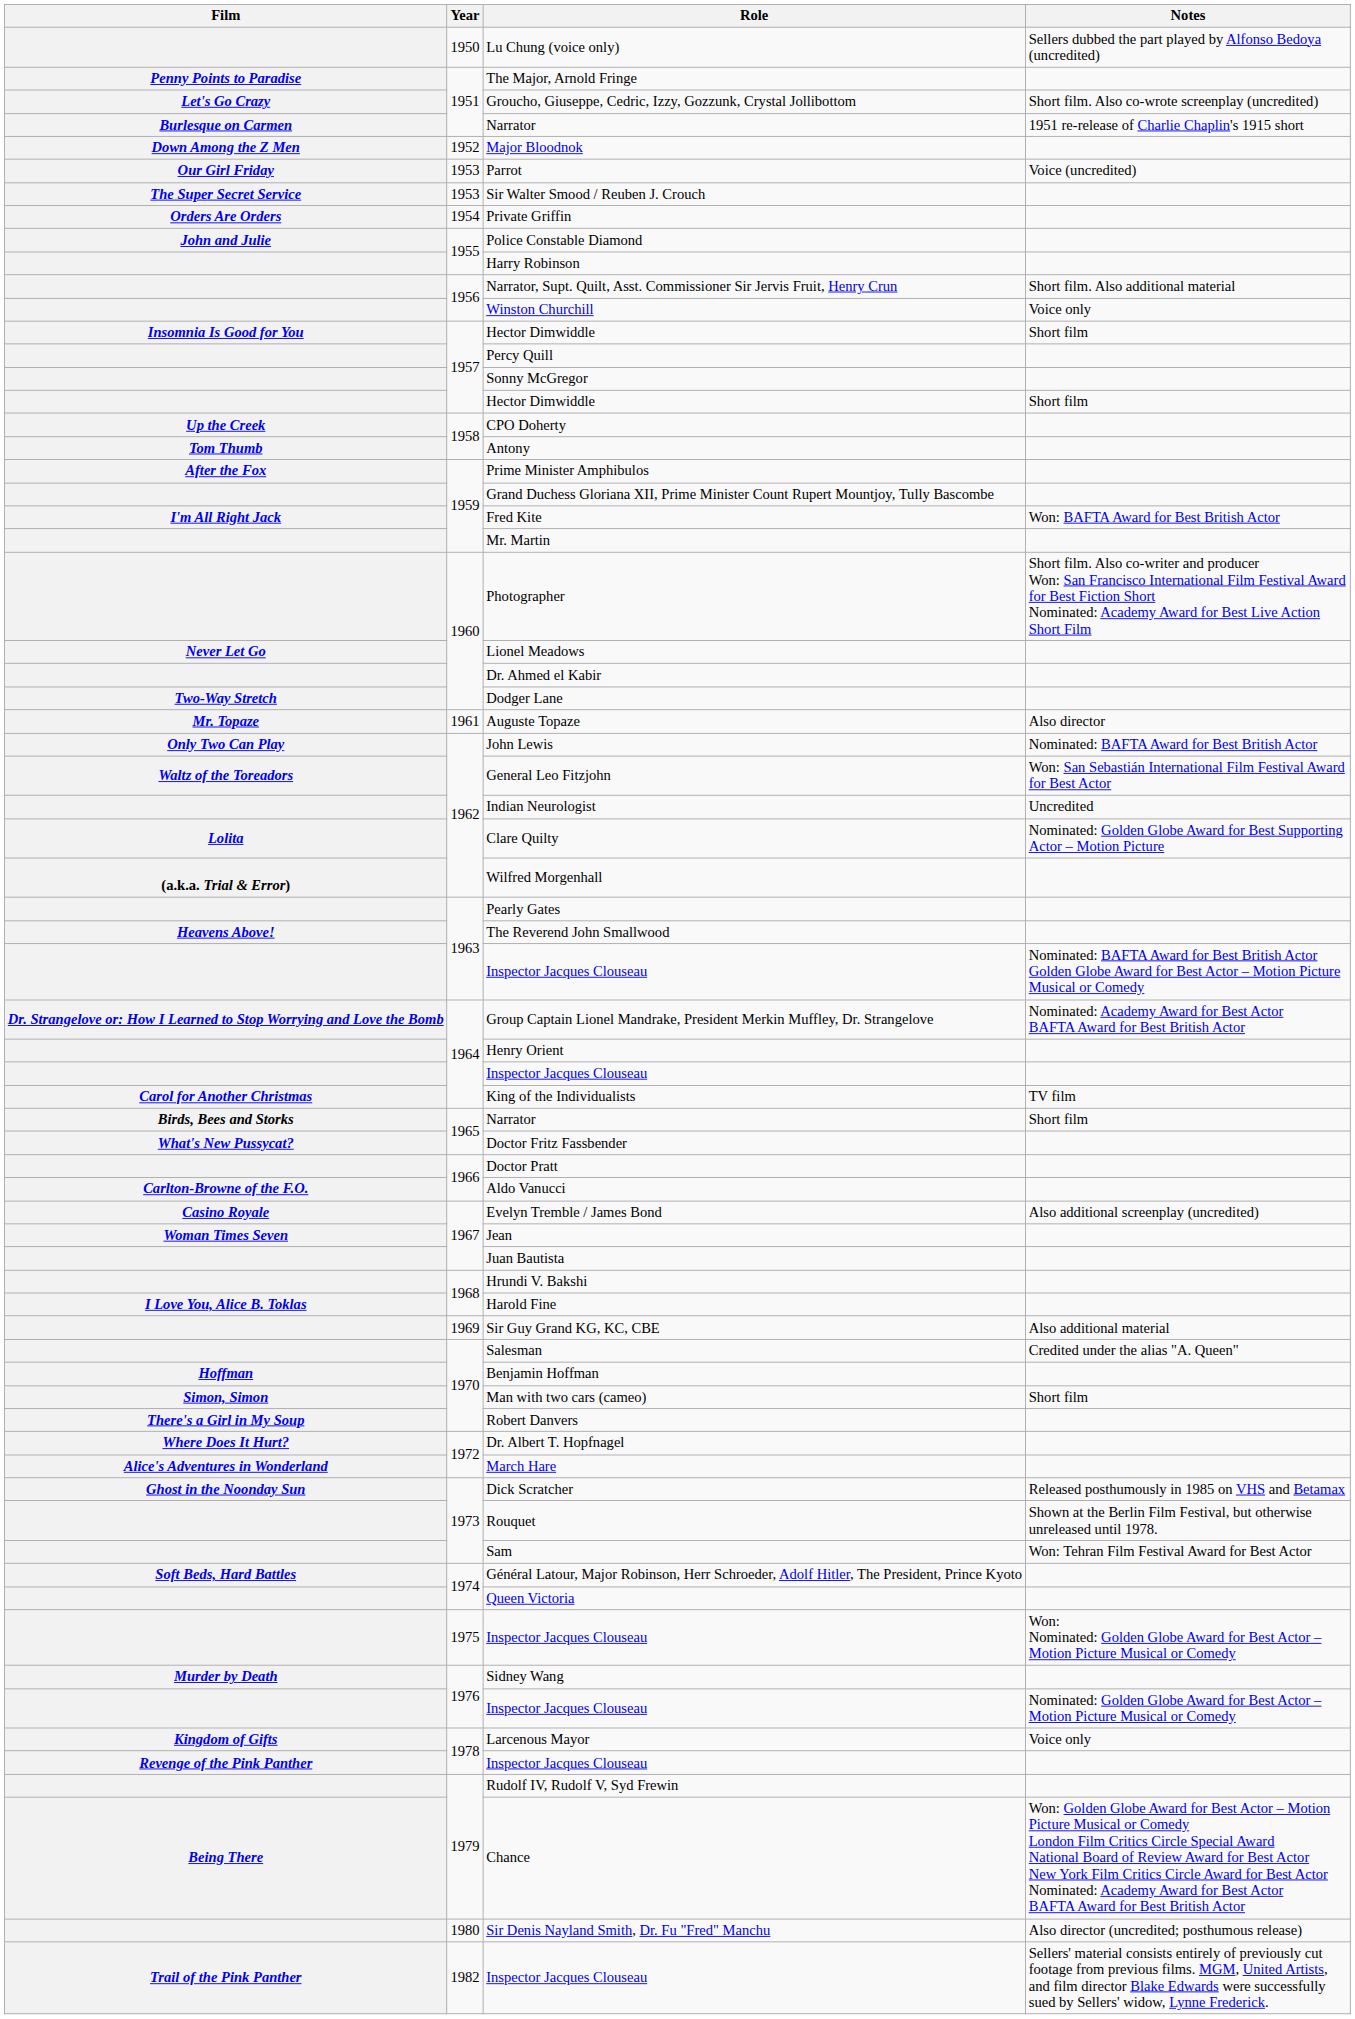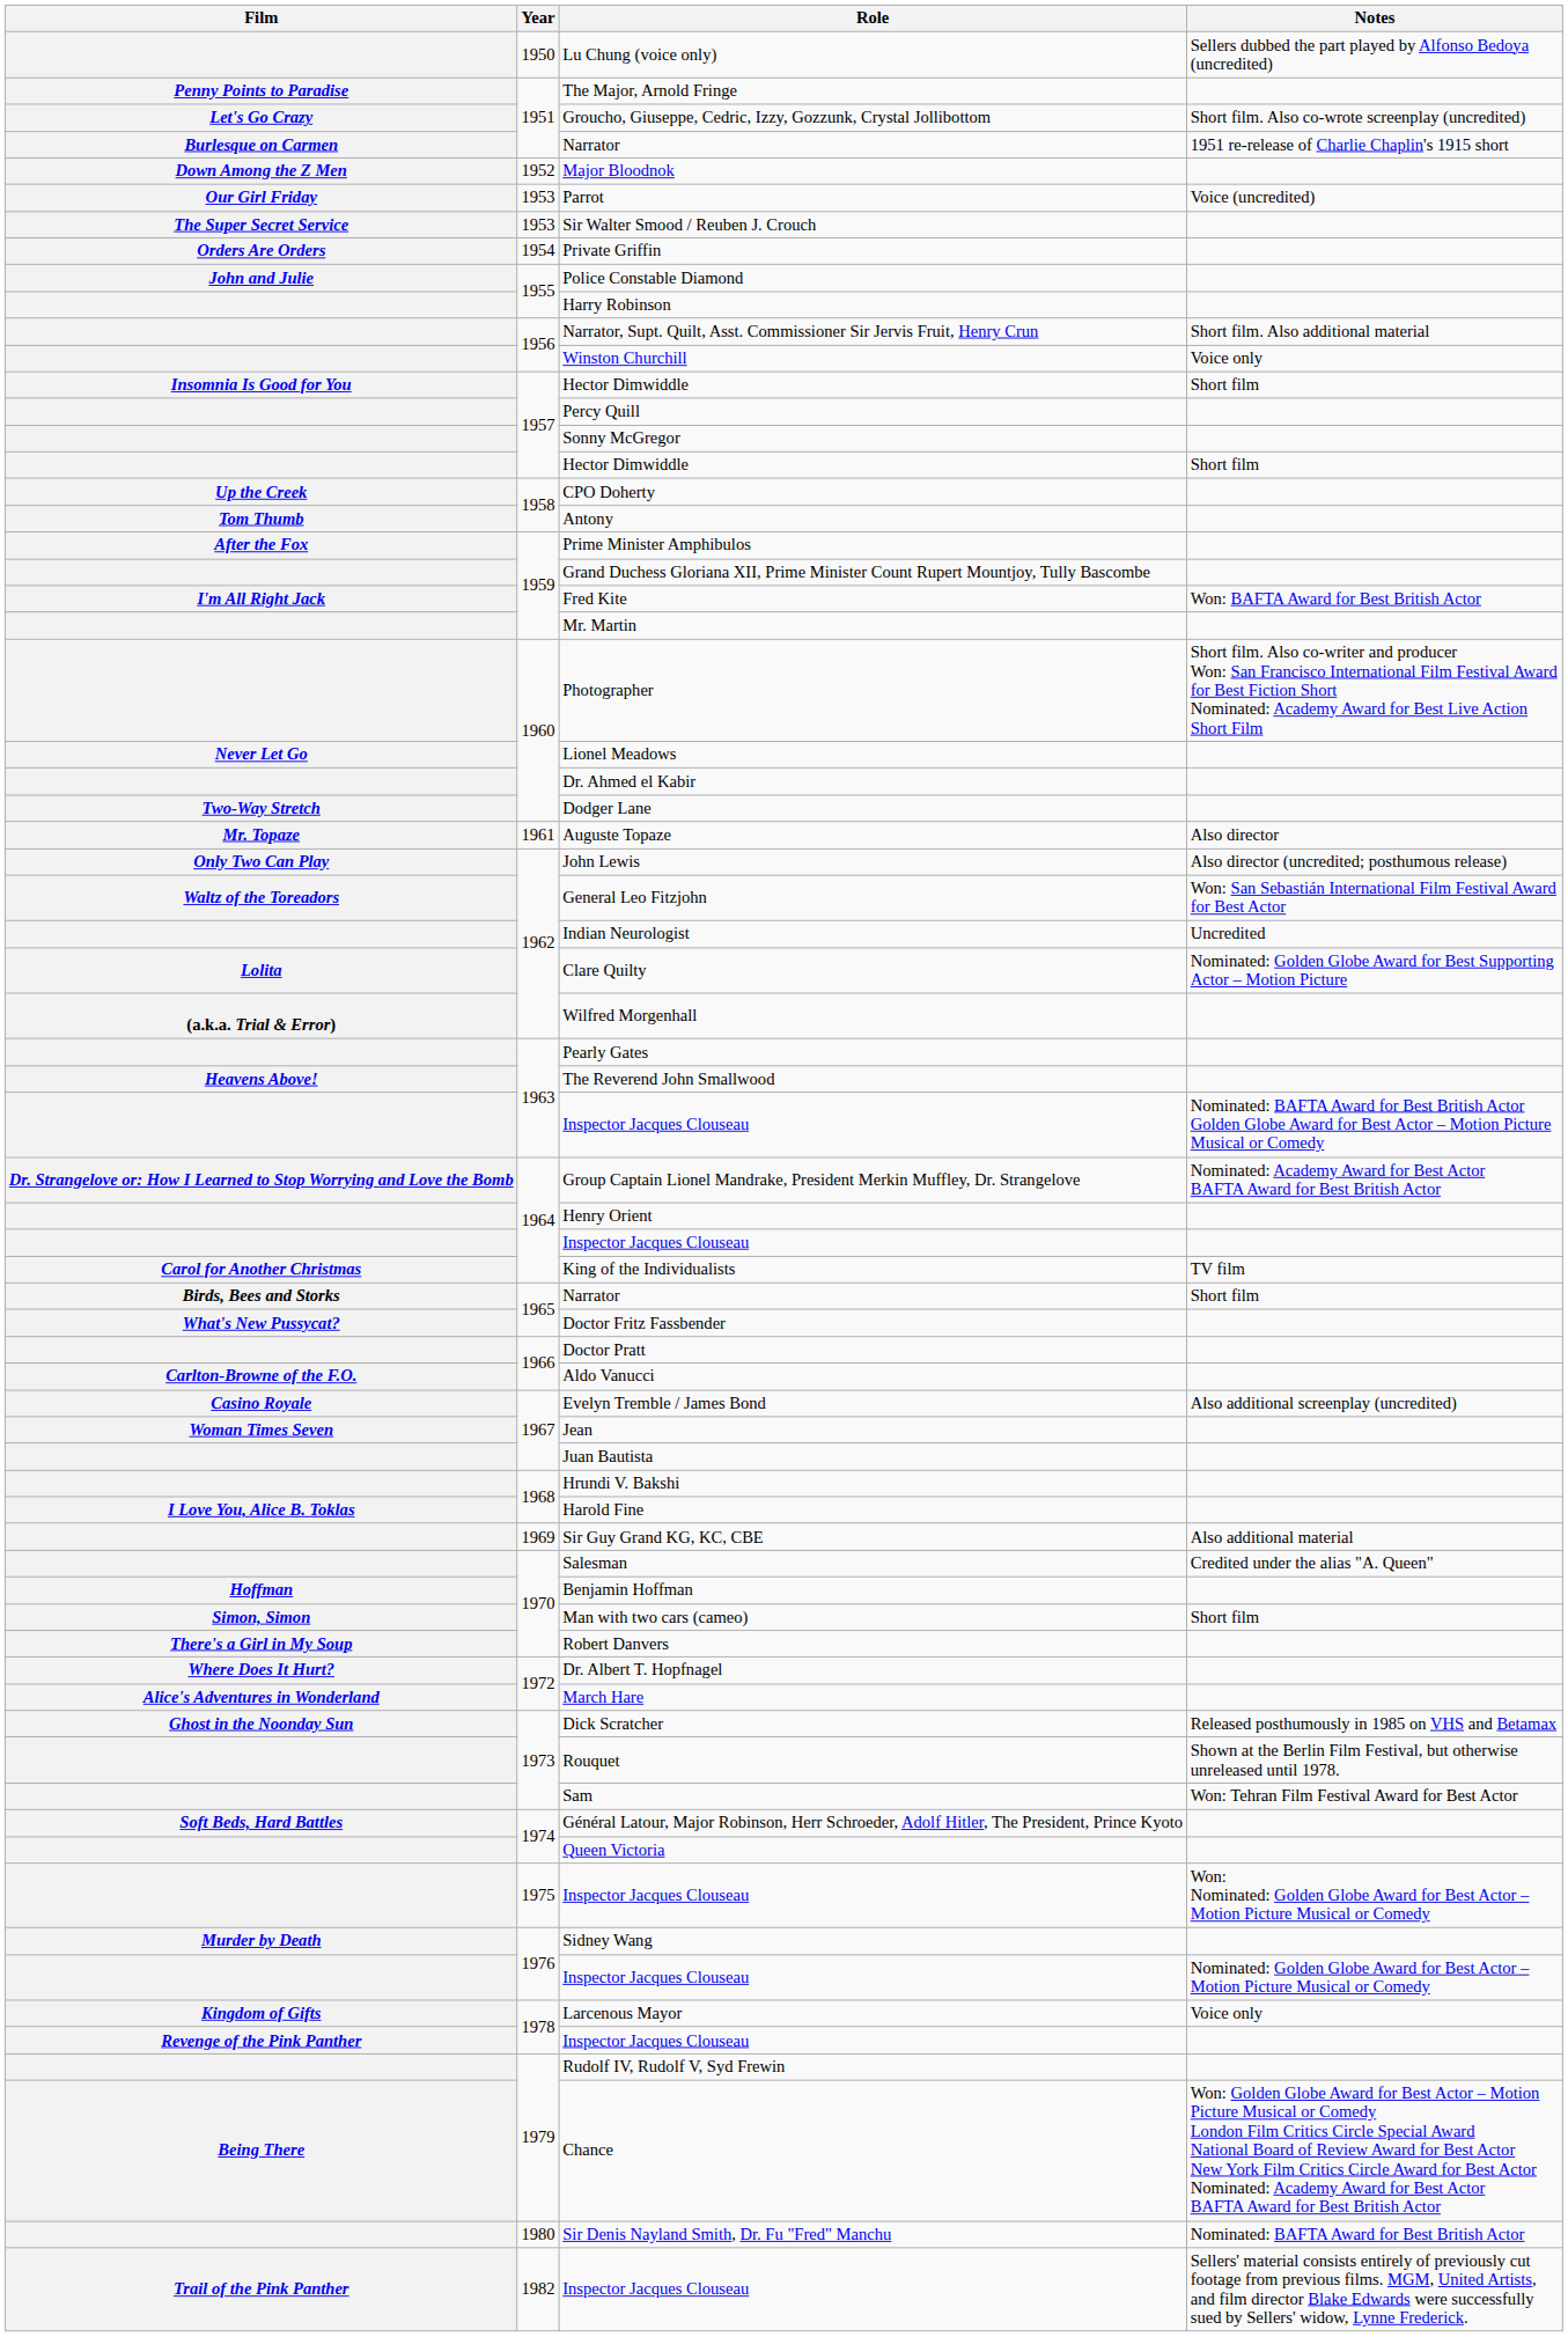 <table class="wikitable plainrowheaders sortable" style="margin-right: 0;">
 <tr>
 <th scope="col">Film</th>
 <th scope="col">Year</th>
 <th scope="col">Role</th>
 <th scope="col" class="unsortable" style="width: 350px;">Notes</th>
 </tr>
 <tr>
 <th scope="row"></th>
 <td>1950</td>
 <td>Lu Chung (voice only)</td>
 <td>Sellers dubbed the part played by <a href='#'>Alfonso Bedoya</a> (uncredited)</td>
 </tr>
 <tr>
 <th scope="row"><em><a href='#'>Penny Points to Paradise</a></em></th>
 <td rowspan="3">1951</td>
 <td>The Major, Arnold Fringe</td>
 <td></td>
 </tr>
 <tr>
 <th scope="row"><em><a href='#'>Let's Go Crazy</a></em></th>
 <td>Groucho, Giuseppe, Cedric, Izzy, Gozzunk, Crystal Jollibottom</td>
 <td>Short film. Also co-wrote screenplay (uncredited)</td>
 </tr>
 <tr>
 <th scope="row"><em><a href='#'>Burlesque on Carmen</a></em></th>
 <td>Narrator</td>
 <td>1951 re-release of <a href='#'>Charlie Chaplin</a>'s 1915 short</td>
 </tr>
 <tr>
 <th scope="row"><em><a href='#'>Down Among the Z Men</a></em></th>
 <td>1952</td>
 <td><a href='#'>Major Bloodnok</a></td>
 <td></td>
 </tr>
 <tr>
 <th scope="row"><em><a href='#'>Our Girl Friday</a></em></th>
 <td>1953</td>
 <td>Parrot</td>
 <td>Voice (uncredited)</td>
 </tr>
 <tr>
 <th scope="row"><em><a href='#'>The Super Secret Service</a></em></th>
 <td>1953</td>
 <td>Sir Walter Smood / Reuben J. Crouch</td>
 <td></td>
 </tr>
 <tr>
 <th scope="row"><em><a href='#'>Orders Are Orders</a></em></th>
 <td>1954</td>
 <td>Private Griffin</td>
 <td></td>
 </tr>
 <tr>
 <th scope="row"><em><a href='#'>John and Julie</a></em></th>
 <td rowspan="2">1955</td>
 <td>Police Constable Diamond</td>
 <td></td>
 </tr>
 <tr>
 <th scope="row"></th>
 <td>Harry Robinson</td>
 <td></td>
 </tr>
 <tr>
 <th scope="row"></th>
 <td rowspan="2">1956</td>
 <td>Narrator, Supt. Quilt, Asst. Commissioner Sir Jervis Fruit, <a href='#'>Henry Crun</a></td>
 <td>Short film.  Also additional material</td>
 </tr>
 <tr>
 <th scope="row"></th>
 <td><a href='#'>Winston Churchill</a></td>
 <td>Voice only</td>
 </tr>
 <tr>
 <th scope="row"><em><a href='#'>Insomnia Is Good for You</a></em></th>
 <td rowspan="4">1957</td>
 <td>Hector Dimwiddle</td>
 <td>Short film</td>
 </tr>
 <tr>
 <th scope="row"></th>
 <td>Percy Quill</td>
 <td></td>
 </tr>
 <tr>
 <th scope="row"></th>
 <td>Sonny McGregor</td>
 <td></td>
 </tr>
 <tr>
 <th scope="row"></th>
 <td>Hector Dimwiddle</td>
 <td>Short film</td>
 </tr>
 <tr>
 <th scope="row"><em><a href='#'>Up the Creek</a></em></th>
 <td rowspan="2">1958</td>
 <td>CPO Doherty</td>
 <td></td>
 </tr>
 <tr>
 <th scope="row"><em><a href='#'>Tom Thumb</a></em></th>
 <td>Antony</td>
 <td></td>
 </tr>
 <tr>
 <th scope="row"><em><a href='#'>After the Fox</a></em></th>
 <td rowspan="4">1959</td>
 <td>Prime Minister Amphibulos</td>
 <td></td>
 </tr>
 <tr>
 <th scope="row"></th>
 <td>Grand Duchess Gloriana XII, Prime Minister Count Rupert Mountjoy, Tully Bascombe</td>
 <td></td>
 </tr>
 <tr>
 <th scope="row"><em><a href='#'>I'm All Right Jack</a></em></th>
 <td>Fred Kite</td>
 <td>Won: <a href='#'>BAFTA Award for Best British Actor</a></td>
 </tr>
 <tr>
 <th scope="row"></th>
 <td>Mr. Martin</td>
 <td></td>
 </tr>
 <tr>
 <th scope="row"></th>
 <td rowspan="4">1960</td>
 <td>Photographer</td>
 <td>Short film. Also co-writer and producer<br>Won: <a href='#'>San Francisco International Film Festival Award for Best Fiction Short</a><br>Nominated: <a href='#'>Academy Award for Best Live Action Short Film</a></td>
 </tr>
 <tr>
 <th scope="row"><em><a href='#'>Never Let Go</a></em></th>
 <td>Lionel Meadows</td>
 <td></td>
 </tr>
 <tr>
 <th scope="row"></th>
 <td>Dr. Ahmed el Kabir</td>
 <td></td>
 </tr>
 <tr>
 <th scope="row"><em><a href='#'>Two-Way Stretch</a></em></th>
 <td>Dodger Lane</td>
 <td></td>
 </tr>
 <tr>
 <th scope="row"><em><a href='#'>Mr. Topaze</a></em></th>
 <td>1961</td>
 <td>Auguste Topaze</td>
 <td>Also director</td>
 </tr>
 <tr>
 <th scope="row"><em><a href='#'>Only Two Can Play</a></em></th>
 <td rowspan="5">1962</td>
 <td>John Lewis</td>
-<td>Nominated: <a href='#'>BAFTA Award for Best British Actor</a></td>
+<td>Also director (uncredited; posthumous release)</td>
 </tr>
 <tr>
 <th scope="row"><em><a href='#'>Waltz of the Toreadors</a></em></th>
 <td>General Leo Fitzjohn</td>
 <td>Won: <a href='#'>San Sebastián International Film Festival Award for Best Actor</a></td>
 </tr>
 <tr>
 <th scope="row"></th>
 <td>Indian Neurologist</td>
 <td>Uncredited</td>
 </tr>
 <tr>
 <th scope="row"><em><a href='#'>Lolita</a></em></th>
 <td>Clare Quilty</td>
 <td>Nominated: <a href='#'>Golden Globe Award for Best Supporting Actor – Motion Picture</a></td>
 </tr>
 <tr>
 <th scope="row"><br>(a.k.a. <em>Trial & Error</em>)</th>
 <td>Wilfred Morgenhall</td>
 <td></td>
 </tr>
 <tr>
 <th scope="row"></th>
 <td rowspan="3">1963</td>
 <td>Pearly Gates</td>
 <td></td>
 </tr>
 <tr>
 <th scope="row"><em><a href='#'>Heavens Above!</a></em></th>
 <td>The Reverend John Smallwood</td>
 <td></td>
 </tr>
 <tr>
 <th scope="row"></th>
 <td><a href='#'>Inspector Jacques Clouseau</a></td>
 <td>Nominated: <a href='#'>BAFTA Award for Best British Actor</a><br> <a href='#'>Golden Globe Award for Best Actor – Motion Picture Musical or Comedy</a></td>
 </tr>
 <tr>
 <th scope="row"><em><a href='#'>Dr. Strangelove or: How I Learned to Stop Worrying and Love the Bomb</a></em></th>
 <td rowspan="4">1964</td>
 <td>Group Captain Lionel Mandrake, President Merkin Muffley, Dr. Strangelove</td>
 <td>Nominated: <a href='#'>Academy Award for Best Actor</a><br> <a href='#'>BAFTA Award for Best British Actor</a></td>
 </tr>
 <tr>
 <th scope="row"></th>
 <td>Henry Orient</td>
 <td></td>
 </tr>
 <tr>
 <th scope="row"></th>
 <td><a href='#'>Inspector Jacques Clouseau</a></td>
 <td></td>
 </tr>
 <tr>
 <th scope="row"><em><a href='#'>Carol for Another Christmas</a></em></th>
 <td>King of the Individualists</td>
 <td>TV film</td>
 </tr>
 <tr>
 <th scope="row"><em>Birds, Bees and Storks</em></th>
 <td rowspan="2">1965</td>
 <td>Narrator</td>
 <td>Short film</td>
 </tr>
 <tr>
 <th scope="row"><em><a href='#'>What's New Pussycat?</a></em></th>
 <td>Doctor Fritz Fassbender</td>
 <td></td>
 </tr>
 <tr>
 <th scope="row"></th>
 <td rowspan="2">1966</td>
 <td>Doctor Pratt</td>
 <td></td>
 </tr>
 <tr>
 <th scope="row"><em><a href='#'>Carlton-Browne of the F.O.</a></em></th>
 <td>Aldo Vanucci</td>
 <td></td>
 </tr>
 <tr>
 <th scope="row"><em><a href='#'>Casino Royale</a></em></th>
 <td rowspan="3">1967</td>
 <td>Evelyn Tremble / James Bond</td>
 <td>Also additional screenplay (uncredited)</td>
 </tr>
 <tr>
 <th scope="row"><em><a href='#'>Woman Times Seven</a></em></th>
 <td>Jean</td>
 <td></td>
 </tr>
 <tr>
 <th scope="row"></th>
 <td>Juan Bautista</td>
 <td></td>
 </tr>
 <tr>
 <th scope="row"></th>
 <td rowspan="2">1968</td>
 <td>Hrundi V. Bakshi</td>
 <td></td>
 </tr>
 <tr>
 <th scope="row"><em><a href='#'>I Love You, Alice B. Toklas</a></em></th>
 <td>Harold Fine</td>
 <td></td>
 </tr>
 <tr>
 <th scope="row"></th>
 <td>1969</td>
 <td>Sir Guy Grand KG, KC, CBE</td>
 <td>Also additional material</td>
 </tr>
 <tr>
 <th scope="row"></th>
 <td rowspan="4">1970</td>
 <td>Salesman</td>
 <td>Credited under the alias "A. Queen"</td>
 </tr>
 <tr>
 <th scope="row"><em><a href='#'>Hoffman</a></em></th>
 <td>Benjamin Hoffman</td>
 <td></td>
 </tr>
 <tr>
 <th scope="row"><em><a href='#'>Simon, Simon</a></em></th>
 <td>Man with two cars (cameo)</td>
 <td>Short film</td>
 </tr>
 <tr>
 <th scope="row"><em><a href='#'>There's a Girl in My Soup</a></em></th>
 <td>Robert Danvers</td>
 <td></td>
 </tr>
 <tr>
 <th scope="row"><em><a href='#'>Where Does It Hurt?</a></em></th>
 <td rowspan="2">1972</td>
 <td>Dr. Albert T. Hopfnagel</td>
 <td></td>
 </tr>
 <tr>
 <th scope="row"><em><a href='#'>Alice's Adventures in Wonderland</a></em></th>
 <td><a href='#'>March Hare</a></td>
 <td></td>
 </tr>
 <tr>
 <th scope="row"><em><a href='#'>Ghost in the Noonday Sun</a></em></th>
 <td rowspan="3">1973</td>
 <td>Dick Scratcher</td>
 <td>Released posthumously in 1985 on <a href='#'>VHS</a> and <a href='#'>Betamax</a></td>
 </tr>
 <tr>
 <th scope="row"></th>
 <td>Rouquet</td>
 <td>Shown at the Berlin Film Festival, but otherwise unreleased until 1978.</td>
 </tr>
 <tr>
 <th scope="row"></th>
 <td>Sam</td>
 <td>Won: Tehran Film Festival Award for Best Actor</td>
 </tr>
 <tr>
 <th scope="row"><em><a href='#'>Soft Beds, Hard Battles</a></em></th>
 <td rowspan="2">1974</td>
 <td>Général Latour, Major Robinson, Herr Schroeder, <a href='#'>Adolf Hitler</a>, The President, Prince Kyoto</td>
 <td></td>
 </tr>
 <tr>
 <th scope="row"></th>
 <td><a href='#'>Queen Victoria</a></td>
 <td></td>
 </tr>
 <tr>
 <th scope="row"></th>
 <td>1975</td>
 <td><a href='#'>Inspector Jacques Clouseau</a></td>
 <td>Won: <br>Nominated: <a href='#'>Golden Globe Award for Best Actor – Motion Picture Musical or Comedy</a></td>
 </tr>
 <tr>
 <th scope="row"><em><a href='#'>Murder by Death</a></em></th>
 <td rowspan="2">1976</td>
 <td>Sidney Wang</td>
 <td></td>
 </tr>
 <tr>
 <th scope="row"></th>
 <td><a href='#'>Inspector Jacques Clouseau</a></td>
 <td>Nominated: <a href='#'>Golden Globe Award for Best Actor – Motion Picture Musical or Comedy</a></td>
 </tr>
 <tr>
 <th scope="row"><em><a href='#'>Kingdom of Gifts</a></em></th>
 <td rowspan="2">1978</td>
 <td>Larcenous Mayor</td>
 <td>Voice only</td>
 </tr>
 <tr>
 <th scope="row"><em><a href='#'>Revenge of the Pink Panther</a></em></th>
 <td><a href='#'>Inspector Jacques Clouseau</a></td>
 <td></td>
 </tr>
 <tr>
 <th scope="row"></th>
 <td rowspan="2">1979</td>
 <td>Rudolf IV, Rudolf V, Syd Frewin</td>
 <td></td>
 </tr>
 <tr>
 <th scope="row"><em><a href='#'>Being There</a></em></th>
 <td>Chance</td>
 <td>Won: <a href='#'>Golden Globe Award for Best Actor – Motion Picture Musical or Comedy</a><br><a href='#'>London Film Critics Circle Special Award</a><br><a href='#'>National Board of Review Award for Best Actor</a><br><a href='#'>New York Film Critics Circle Award for Best Actor</a><br>Nominated: <a href='#'>Academy Award for Best Actor</a><br><a href='#'>BAFTA Award for Best British Actor</a></td>
 </tr>
 <tr>
 <th scope="row"></th>
 <td>1980</td>
 <td><a href='#'>Sir Denis Nayland Smith</a>, <a href='#'>Dr. Fu "Fred" Manchu</a></td>
-<td>Also director (uncredited; posthumous release)</td>
+<td>Nominated: <a href='#'>BAFTA Award for Best British Actor</a></td>
 </tr>
 <tr>
 <th scope="row"><em><a href='#'>Trail of the Pink Panther</a></em></th>
 <td>1982</td>
 <td><a href='#'>Inspector Jacques Clouseau</a></td>
 <td>Sellers' material consists entirely of previously cut footage from previous films. <a href='#'>MGM</a>, <a href='#'>United Artists</a>, and film director <a href='#'>Blake Edwards</a> were successfully sued by Sellers' widow, <a href='#'>Lynne Frederick</a>.</td>
 </tr>
 </table>
